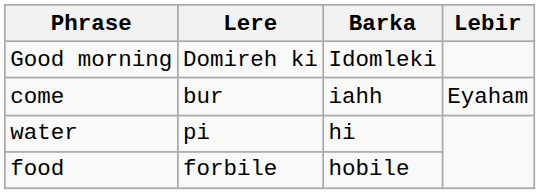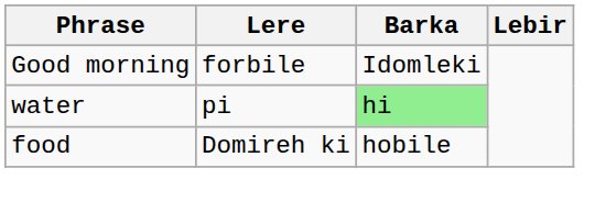 <table class=wikitable>
 <tr>
 <th>Phrase</th>
 <th>Lere</th>
 <th>Barka</th>
 <th>Lebir</th>
 </tr>
 <tr>
 <td>Good morning</td>
-<td>Domireh ki</td>
+<td>forbile</td>
 <td>Idomleki</td>
-</tr>
-<tr>
-<td>come</td>
-<td>bur</td>
-<td>iahh</td>
-<td>Eyaham</td>
 </tr>
 <tr>
 <td>water</td>
 <td>pi</td>
-<td>hi</td>
+<td style="background: lightgreen;">hi</td>
 </tr>
 <tr>
 <td>food</td>
-<td>forbile</td>
+<td>Domireh ki</td>
 <td>hobile</td>
 </tr>
 </table>
